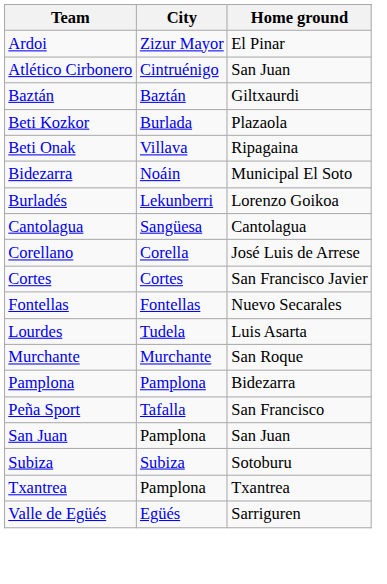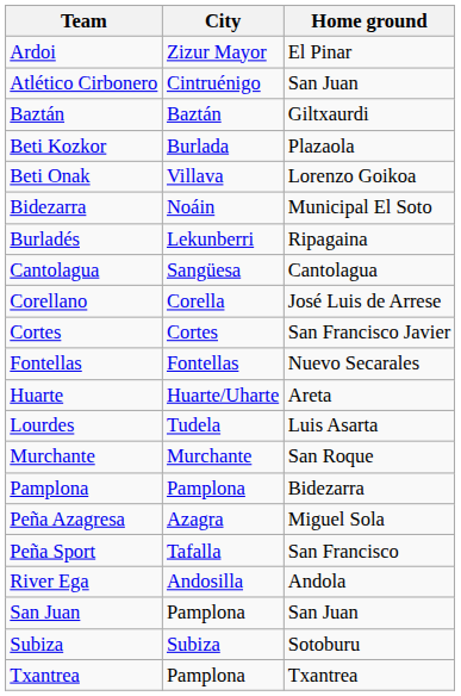 <table class="wikitable sortable">
 <tr>
 <th>Team</th>
 <th>City</th>
 <th>Home ground</th>
 </tr>
 <tr>
 <td><a href='#'>Ardoi</a></td>
 <td><a href='#'>Zizur Mayor</a></td>
 <td>El Pinar</td>
 </tr>
 <tr>
 <td><a href='#'>Atlético Cirbonero</a></td>
 <td><a href='#'>Cintruénigo</a></td>
 <td>San Juan</td>
 </tr>
 <tr>
 <td><a href='#'>Baztán</a></td>
 <td><a href='#'>Baztán</a></td>
 <td>Giltxaurdi</td>
 </tr>
 <tr>
 <td><a href='#'>Beti Kozkor</a></td>
 <td><a href='#'>Burlada</a></td>
 <td>Plazaola</td>
 </tr>
 <tr>
 <td><a href='#'>Beti Onak</a></td>
 <td><a href='#'>Villava</a></td>
-<td>Ripagaina</td>
+<td>Lorenzo Goikoa</td>
 </tr>
 <tr>
 <td><a href='#'>Bidezarra</a></td>
 <td><a href='#'>Noáin</a></td>
 <td>Municipal El Soto</td>
 </tr>
 <tr>
 <td><a href='#'>Burladés</a></td>
 <td><a href='#'>Lekunberri</a></td>
-<td>Lorenzo Goikoa</td>
+<td>Ripagaina</td>
 </tr>
 <tr>
 <td><a href='#'>Cantolagua</a></td>
 <td><a href='#'>Sangüesa</a></td>
 <td>Cantolagua</td>
 </tr>
 <tr>
 <td><a href='#'>Corellano</a></td>
 <td><a href='#'>Corella</a></td>
 <td>José Luis de Arrese</td>
 </tr>
 <tr>
 <td><a href='#'>Cortes</a></td>
 <td><a href='#'>Cortes</a></td>
 <td>San Francisco Javier</td>
 </tr>
 <tr>
 <td><a href='#'>Fontellas</a></td>
 <td><a href='#'>Fontellas</a></td>
 <td>Nuevo Secarales</td>
 </tr>
 <tr>
+<td><a href='#'>Huarte</a></td>
+<td><a href='#'>Huarte/Uharte</a></td>
+<td>Areta</td>
+</tr>
+<tr>
 <td><a href='#'>Lourdes</a></td>
 <td><a href='#'>Tudela</a></td>
 <td>Luis Asarta</td>
 </tr>
 <tr>
 <td><a href='#'>Murchante</a></td>
 <td><a href='#'>Murchante</a></td>
 <td>San Roque</td>
 </tr>
 <tr>
 <td><a href='#'>Pamplona</a></td>
 <td><a href='#'>Pamplona</a></td>
 <td>Bidezarra</td>
 </tr>
 <tr>
+<td><a href='#'>Peña Azagresa</a></td>
+<td><a href='#'>Azagra</a></td>
+<td>Miguel Sola</td>
+</tr>
+<tr>
 <td><a href='#'>Peña Sport</a></td>
 <td><a href='#'>Tafalla</a></td>
 <td>San Francisco</td>
+</tr>
+<tr>
+<td><a href='#'>River Ega</a></td>
+<td><a href='#'>Andosilla</a></td>
+<td>Andola</td>
 </tr>
 <tr>
 <td><a href='#'>San Juan</a></td>
 <td>Pamplona</td>
 <td>San Juan</td>
 </tr>
 <tr>
 <td><a href='#'>Subiza</a></td>
 <td><a href='#'>Subiza</a></td>
 <td>Sotoburu</td>
 </tr>
 <tr>
 <td><a href='#'>Txantrea</a></td>
 <td>Pamplona</td>
 <td>Txantrea</td>
 </tr>
-<tr>
-<td><a href='#'>Valle de Egüés</a></td>
-<td><a href='#'>Egüés</a></td>
-<td>Sarriguren</td>
-</tr>
 </table>
